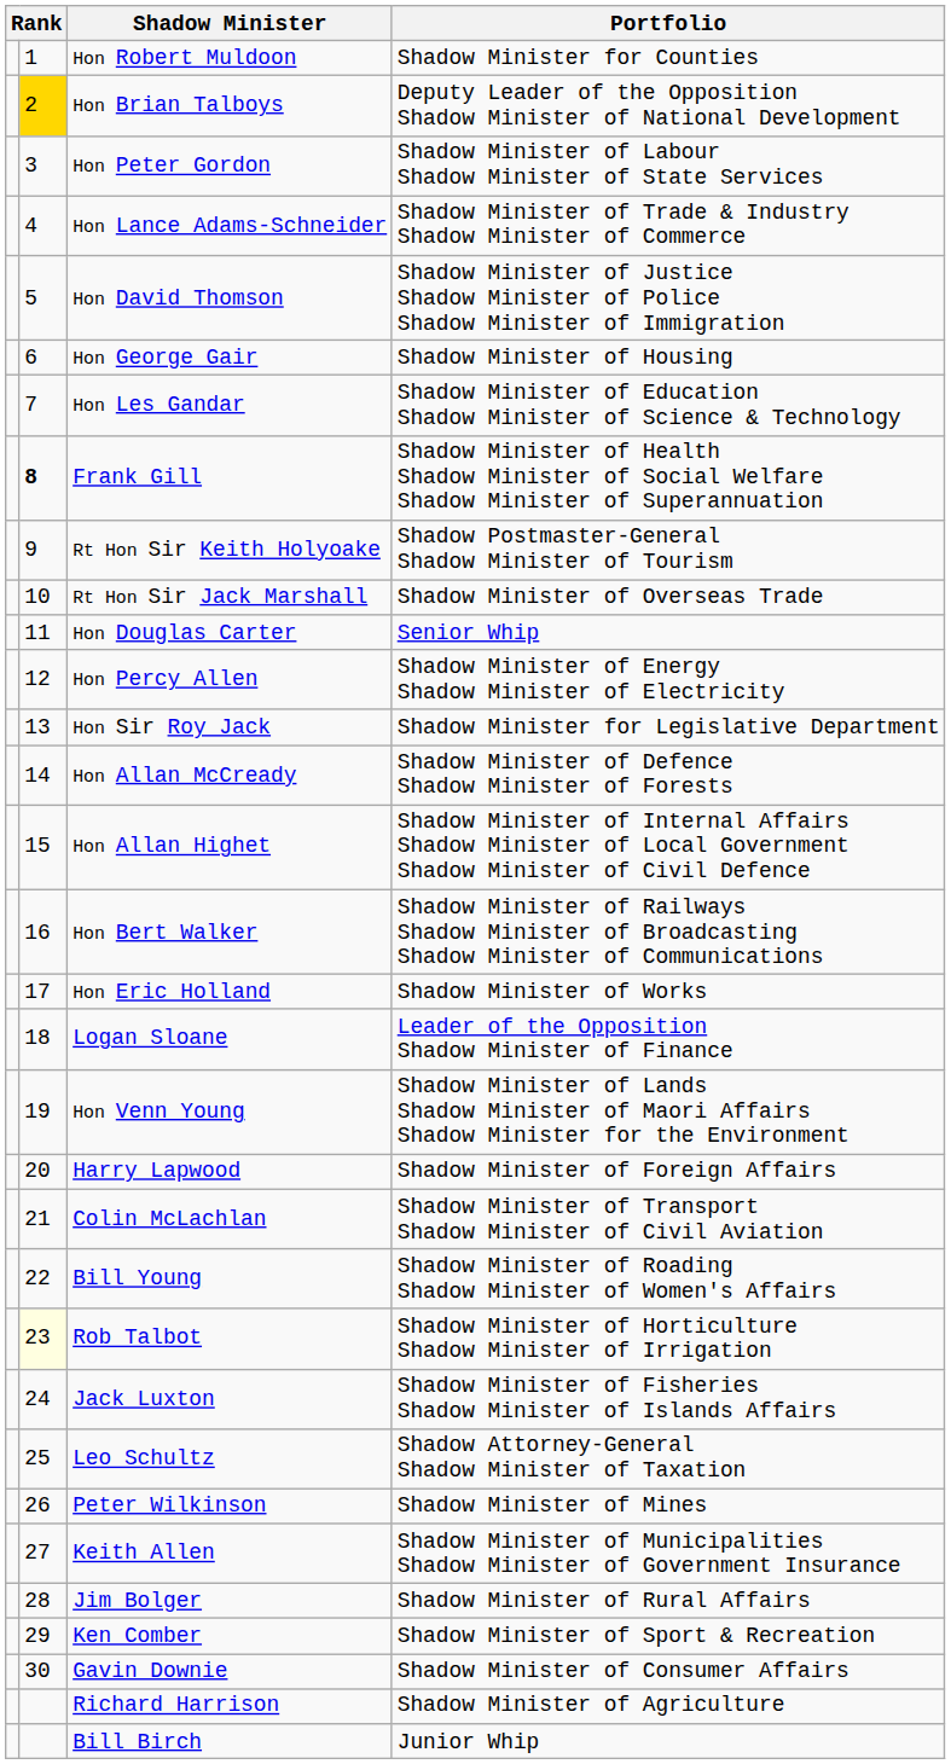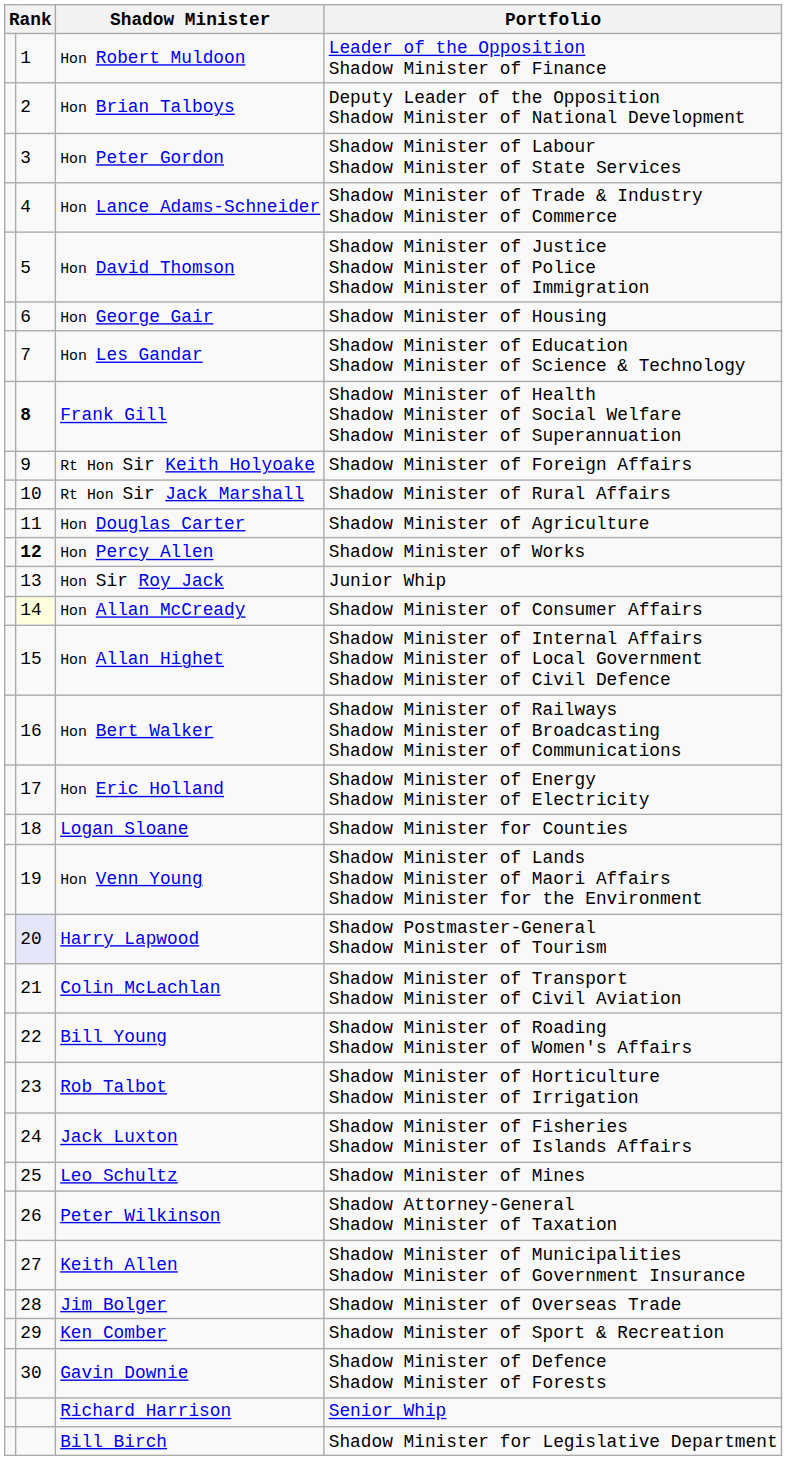 <table class="wikitable">
 <tr>
 <th colspan="2">Rank</th>
 <th>Shadow Minister</th>
 <th>Portfolio</th>
 </tr>
 <tr>
 <td bgcolor=></td>
 <td>1</td>
 <td><small>Hon </small><a href='#'>Robert Muldoon</a></td>
-<td>Shadow Minister for Counties</td>
+<td><a href='#'>Leader of the Opposition</a><br>Shadow Minister of Finance</td>
 </tr>
 <tr>
 <td bgcolor=></td>
-<td style="background: gold;">2</td>
+<td>2</td>
 <td><small>Hon </small><a href='#'>Brian Talboys</a></td>
 <td>Deputy Leader of the Opposition<br>Shadow Minister of National Development</td>
 </tr>
 <tr>
 <td bgcolor=></td>
 <td>3</td>
 <td><small>Hon </small><a href='#'>Peter Gordon</a></td>
 <td>Shadow Minister of Labour<br>Shadow Minister of State Services</td>
 </tr>
 <tr>
 <td bgcolor=></td>
 <td>4</td>
 <td><small>Hon </small><a href='#'>Lance Adams-Schneider</a></td>
 <td>Shadow Minister of Trade & Industry<br>Shadow Minister of Commerce</td>
 </tr>
 <tr>
 <td bgcolor=></td>
 <td>5</td>
 <td><small>Hon </small><a href='#'>David Thomson</a></td>
 <td>Shadow Minister of Justice<br>Shadow Minister of Police<br>Shadow Minister of Immigration</td>
 </tr>
 <tr>
 <td bgcolor=></td>
 <td>6</td>
 <td><small>Hon </small><a href='#'>George Gair</a></td>
 <td>Shadow Minister of Housing</td>
 </tr>
 <tr>
 <td bgcolor=></td>
 <td>7</td>
 <td><small>Hon </small><a href='#'>Les Gandar</a></td>
 <td>Shadow Minister of Education<br>Shadow Minister of Science & Technology</td>
 </tr>
 <tr>
 <td bgcolor=></td>
 <td><strong>8</strong></td>
 <td><a href='#'>Frank Gill</a></td>
 <td>Shadow Minister of Health<br>Shadow Minister of Social Welfare<br>Shadow Minister of Superannuation</td>
 </tr>
 <tr>
 <td bgcolor=></td>
 <td>9</td>
 <td><small>Rt Hon </small>Sir <a href='#'>Keith Holyoake</a></td>
-<td>Shadow Postmaster-General<br>Shadow Minister of Tourism</td>
+<td>Shadow Minister of Foreign Affairs</td>
 </tr>
 <tr>
 <td bgcolor=></td>
 <td>10</td>
 <td><small>Rt Hon </small>Sir <a href='#'>Jack Marshall</a></td>
-<td>Shadow Minister of Overseas Trade</td>
+<td>Shadow Minister of Rural Affairs</td>
 </tr>
 <tr>
 <td bgcolor=></td>
 <td>11</td>
 <td><small>Hon </small><a href='#'>Douglas Carter</a></td>
-<td><a href='#'>Senior Whip</a></td>
+<td>Shadow Minister of Agriculture</td>
 </tr>
 <tr>
 <td bgcolor=></td>
-<td>12</td>
+<td><strong>12</strong></td>
 <td><small>Hon </small><a href='#'>Percy Allen</a></td>
-<td>Shadow Minister of Energy<br>Shadow Minister of Electricity</td>
+<td>Shadow Minister of Works</td>
 </tr>
 <tr>
 <td bgcolor=></td>
 <td>13</td>
 <td><small>Hon </small>Sir <a href='#'>Roy Jack</a></td>
-<td>Shadow Minister for Legislative Department</td>
+<td>Junior Whip</td>
 </tr>
 <tr>
 <td bgcolor=></td>
-<td>14</td>
+<td style="background: lightyellow;">14</td>
 <td><small>Hon </small><a href='#'>Allan McCready</a></td>
-<td>Shadow Minister of Defence<br>Shadow Minister of Forests</td>
+<td>Shadow Minister of Consumer Affairs</td>
 </tr>
 <tr>
 <td bgcolor=></td>
 <td>15</td>
 <td><small>Hon </small><a href='#'>Allan Highet</a></td>
 <td>Shadow Minister of Internal Affairs<br>Shadow Minister of Local Government<br>Shadow Minister of Civil Defence</td>
 </tr>
 <tr>
 <td bgcolor=></td>
 <td>16</td>
 <td><small>Hon </small><a href='#'>Bert Walker</a></td>
 <td>Shadow Minister of Railways<br>Shadow Minister of Broadcasting<br>Shadow Minister of Communications</td>
 </tr>
 <tr>
 <td bgcolor=></td>
 <td>17</td>
 <td><small>Hon </small><a href='#'>Eric Holland</a></td>
-<td>Shadow Minister of Works</td>
+<td>Shadow Minister of Energy<br>Shadow Minister of Electricity</td>
 </tr>
 <tr>
 <td bgcolor=></td>
 <td>18</td>
 <td><a href='#'>Logan Sloane</a></td>
-<td><a href='#'>Leader of the Opposition</a><br>Shadow Minister of Finance</td>
+<td>Shadow Minister for Counties</td>
 </tr>
 <tr>
 <td bgcolor=></td>
 <td>19</td>
 <td><small>Hon </small><a href='#'>Venn Young</a></td>
 <td>Shadow Minister of Lands<br>Shadow Minister of Maori Affairs<br>Shadow Minister for the Environment</td>
 </tr>
 <tr>
 <td bgcolor=></td>
-<td>20</td>
+<td style="background: lavender;">20</td>
 <td><a href='#'>Harry Lapwood</a></td>
-<td>Shadow Minister of Foreign Affairs</td>
+<td>Shadow Postmaster-General<br>Shadow Minister of Tourism</td>
 </tr>
 <tr>
 <td bgcolor=></td>
 <td>21</td>
 <td><a href='#'>Colin McLachlan</a></td>
 <td>Shadow Minister of Transport<br>Shadow Minister of Civil Aviation</td>
 </tr>
 <tr>
 <td bgcolor=></td>
 <td>22</td>
 <td><a href='#'>Bill Young</a></td>
 <td>Shadow Minister of Roading<br>Shadow Minister of Women's Affairs</td>
 </tr>
 <tr>
 <td bgcolor=></td>
-<td style="background: lightyellow;">23</td>
+<td>23</td>
 <td><a href='#'>Rob Talbot</a></td>
 <td>Shadow Minister of Horticulture<br>Shadow Minister of Irrigation</td>
 </tr>
 <tr>
 <td bgcolor=></td>
 <td>24</td>
 <td><a href='#'>Jack Luxton</a></td>
 <td>Shadow Minister of Fisheries<br>Shadow Minister of Islands Affairs</td>
 </tr>
 <tr>
 <td bgcolor=></td>
 <td>25</td>
 <td><a href='#'>Leo Schultz</a></td>
-<td>Shadow Attorney-General<br>Shadow Minister of Taxation</td>
+<td>Shadow Minister of Mines</td>
 </tr>
 <tr>
 <td bgcolor=></td>
 <td>26</td>
 <td><a href='#'>Peter Wilkinson</a></td>
-<td>Shadow Minister of Mines</td>
+<td>Shadow Attorney-General<br>Shadow Minister of Taxation</td>
 </tr>
 <tr>
 <td bgcolor=></td>
 <td>27</td>
 <td><a href='#'>Keith Allen</a></td>
 <td>Shadow Minister of Municipalities<br>Shadow Minister of Government Insurance</td>
 </tr>
 <tr>
 <td bgcolor=></td>
 <td>28</td>
 <td><a href='#'>Jim Bolger</a></td>
-<td>Shadow Minister of Rural Affairs</td>
+<td>Shadow Minister of Overseas Trade</td>
 </tr>
 <tr>
 <td bgcolor=></td>
 <td>29</td>
 <td><a href='#'>Ken Comber</a></td>
 <td>Shadow Minister of Sport & Recreation</td>
 </tr>
 <tr>
 <td bgcolor=></td>
 <td>30</td>
 <td><a href='#'>Gavin Downie</a></td>
-<td>Shadow Minister of Consumer Affairs</td>
+<td>Shadow Minister of Defence<br>Shadow Minister of Forests</td>
 </tr>
 <tr>
 <td bgcolor=></td>
 <td></td>
 <td><a href='#'>Richard Harrison</a></td>
-<td>Shadow Minister of Agriculture</td>
+<td><a href='#'>Senior Whip</a></td>
 </tr>
 <tr>
 <td bgcolor=></td>
 <td></td>
 <td><a href='#'>Bill Birch</a></td>
-<td>Junior Whip</td>
+<td>Shadow Minister for Legislative Department</td>
 </tr>
 <tr>
 </tr>
 </table>
